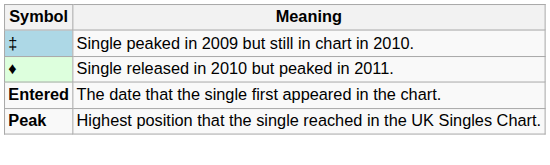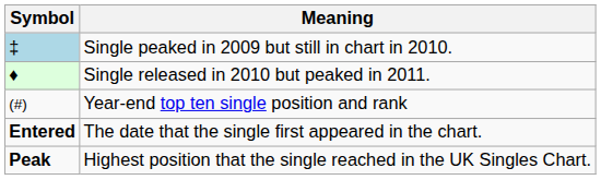 <table Class="wikitable">
 <tr>
 <th>Symbol</th>
 <th>Meaning</th>
 </tr>
 <tr>
 <td bgcolor=lightblue>‡</td>
 <td>Single peaked in 2009 but still in chart in 2010.</td>
 </tr>
 <tr>
 <td bgcolor=#DDFFDD>♦</td>
 <td>Single released in 2010 but peaked in 2011.</td>
 </tr>
 <tr>
+<td><small>(#)</small></td>
+<td>Year-end <a href='#'>top ten single</a> position and rank</td>
+</tr>
+<tr>
 <td><strong>Entered</strong></td>
 <td>The date that the single first appeared in the chart.</td>
 </tr>
 <tr>
 <td><strong>Peak</strong></td>
 <td>Highest position that the single reached in the UK Singles Chart.</td>
 </tr>
 </table>
